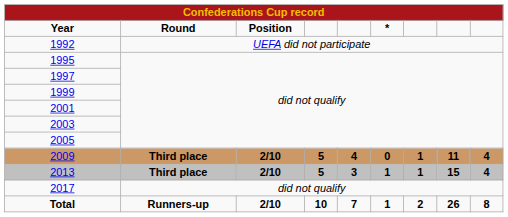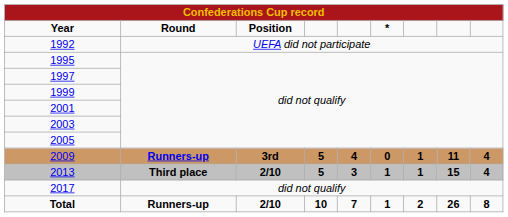 <table border="1" cellpadding="2" cellspacing="0" style="width:52%; background:#f9f9f9; border:1px #aaa solid; border-collapse:collapse; font-size:90%; text-align:center;">
 <tr style="background:#aa151b; color:#f1bf00;">
 <th colspan=9>Confederations Cup record</th>
 </tr>
 <tr>
 <th width=100>Year</th>
 <th width=100>Round</th>
 <th width=25>Position</th>
 <th width=25></th>
 <th width=25></th>
 <th width=25>*</th>
 <th width=25></th>
 <th width=25></th>
 <th width=25></th>
 </tr>
 <tr>
 <td> <a href='#'>1992</a></td>
 <td colspan=8><em><a href='#'>UEFA</a> did not participate</em></td>
 </tr>
 <tr>
 <td> <a href='#'>1995</a></td>
 <td rowspan=6 colspan=8><em>did not qualify</em></td>
 </tr>
 <tr>
 <td> <a href='#'>1997</a></td>
 </tr>
 <tr>
 <td> <a href='#'>1999</a></td>
 </tr>
 <tr>
 <td>  <a href='#'>2001</a></td>
 </tr>
 <tr>
 <td> <a href='#'>2003</a></td>
 </tr>
 <tr>
 <td> <a href='#'>2005</a></td>
 </tr>
 <tr style="background:#c96;">
 <td> <a href='#'>2009</a></td>
-<td><strong>Third place</strong></td>
-<td><strong>2/10</strong></td>
+<td><strong><a href='#'>Runners-up</a></strong></td>
+<td><strong>3rd</strong></td>
 <td><strong>5</strong></td>
 <td><strong>4</strong></td>
 <td><strong>0</strong></td>
 <td><strong>1</strong></td>
 <td><strong>11</strong></td>
 <td><strong>4</strong></td>
 </tr>
 <tr style="background:Silver;">
 <td> <a href='#'>2013</a></td>
 <td><strong>Third place</strong></td>
 <td><strong>2/10</strong></td>
 <td><strong>5</strong></td>
 <td><strong>3</strong></td>
 <td><strong>1</strong></td>
 <td><strong>1</strong></td>
 <td><strong>15</strong></td>
 <td><strong>4</strong></td>
 </tr>
 <tr>
 <td> <a href='#'>2017</a></td>
 <td colspan="8"><em>did not qualify</em></td>
 </tr>
 <tr>
 <td><strong>Total</strong></td>
 <td><strong>Runners-up</strong></td>
 <td><strong>2/10</strong></td>
 <td><strong>10</strong></td>
 <td><strong>7</strong></td>
 <td><strong>1</strong></td>
 <td><strong>2</strong></td>
 <td><strong>26</strong></td>
 <td><strong>8</strong></td>
 </tr>
 </table>
